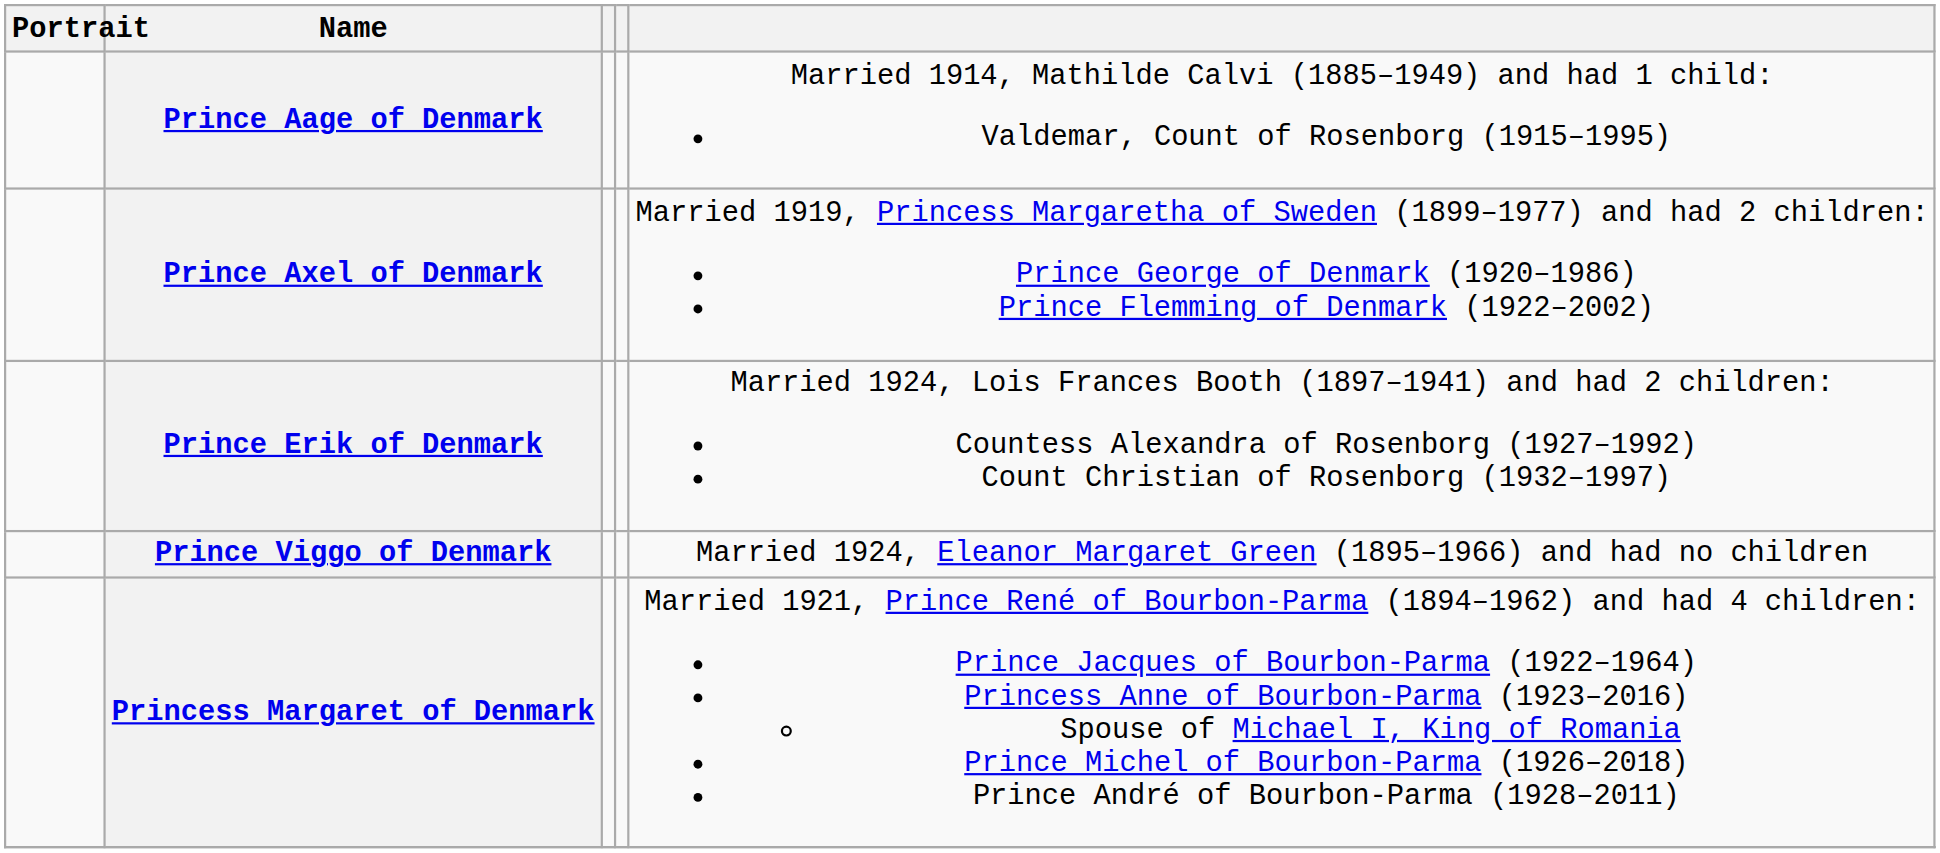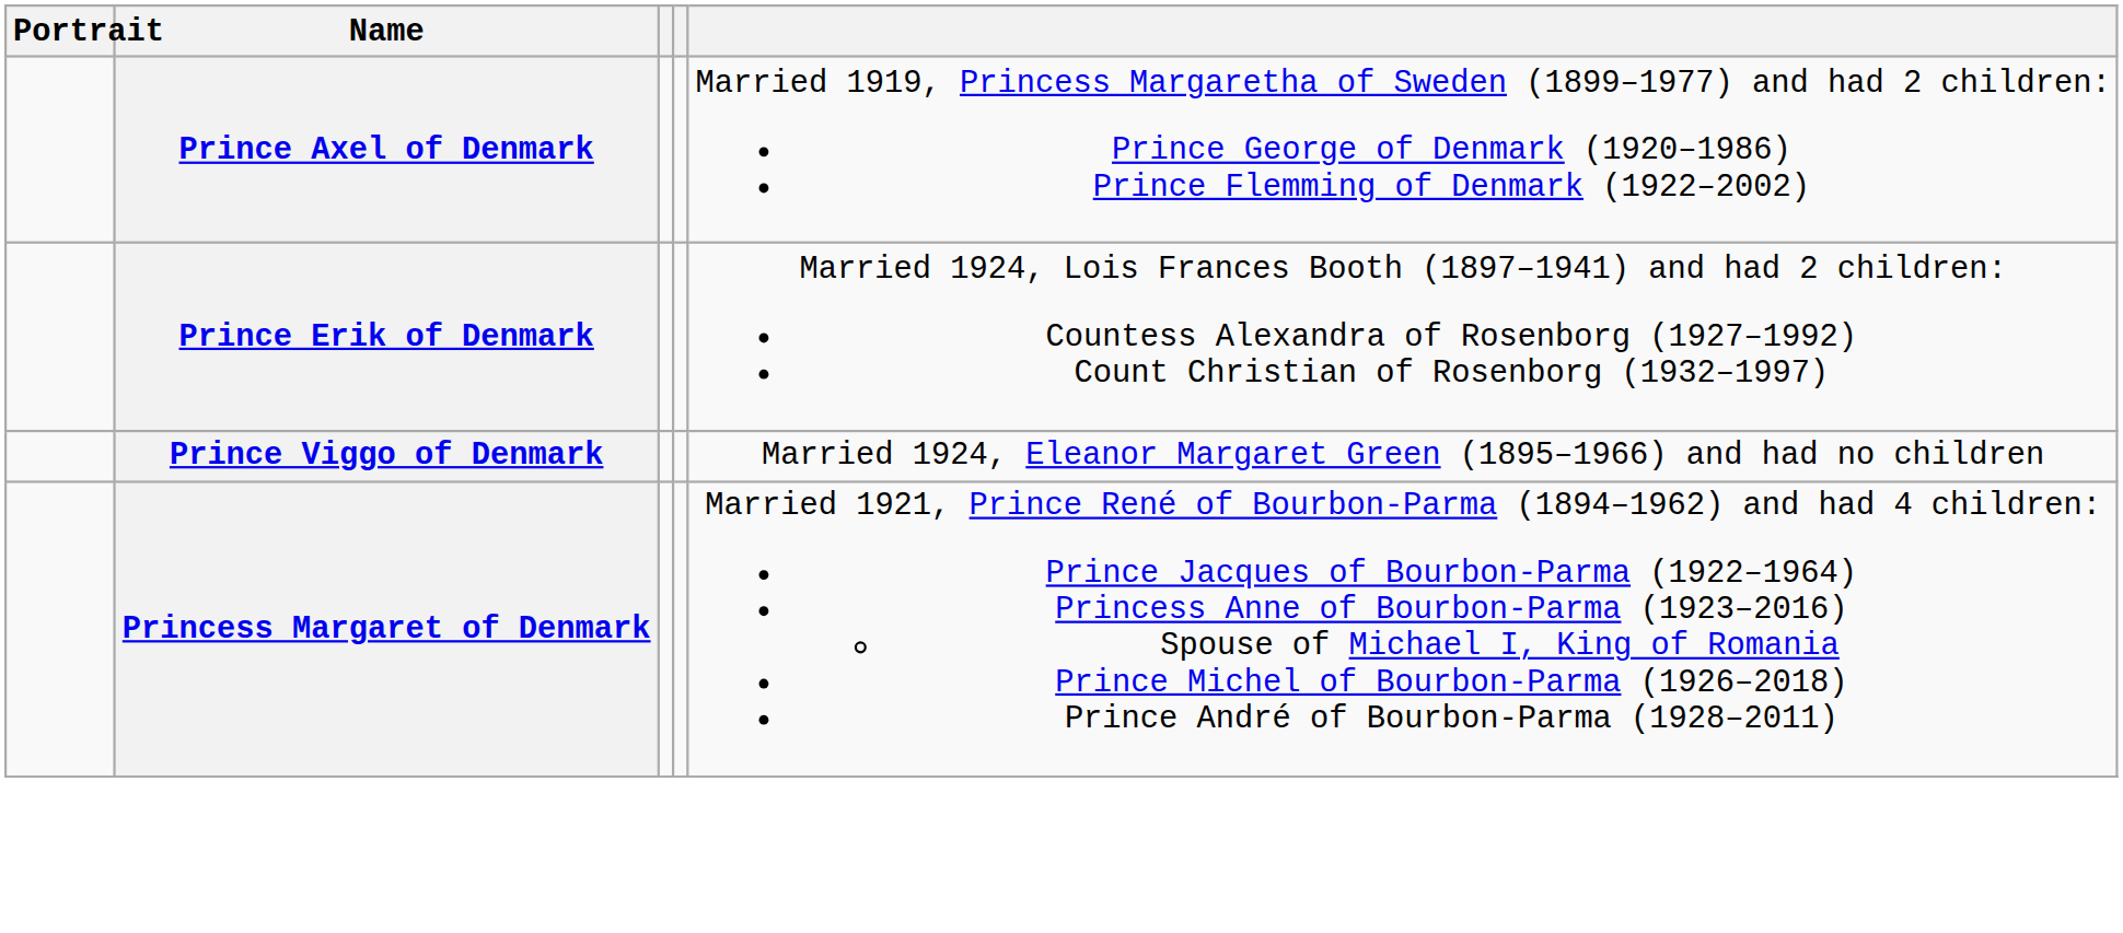 <table class="wikitable sortable sticky-header">
 <tr>
 <th scope="col" class="unsortable" style=max-width:3em>Portrait</th>
 <th scope="col" style=max-width:3em>Name</th>
 <th scope="col" style=max-width:3em></th>
 <th scope="col" style=max-width:3em></th>
 <th scope="col" class="unsortable" style=max-width:3em></th>
-</tr>
-<tr>
-<td class="float-center" style="text-align:center;"></td>
-<th scope="row" class="float-center" style="text-align:center;" data-sort-value="of Denmark, Aage"><a href='#'>Prince Aage of Denmark</a></th>
-<td class="float-center" style="text-align:center;"></td>
-<td class="float-center" style="text-align:center;"></td>
-<td class="float-center" style="text-align:center;">Married 1914, Mathilde Calvi  (1885–1949) and had 1 child:<br><ul><li>Valdemar, Count of Rosenborg (1915–1995)</li></ul></td>
 </tr>
 <tr>
 <td class="float-center" style="text-align:center;"></td>
 <th scope="row" class="float-center" style="text-align:center;" data-sort-value="of Denmark, Axel"><a href='#'>Prince Axel of Denmark</a></th>
 <td class="float-center" style="text-align:center;"></td>
 <td class="float-center" style="text-align:center;"></td>
 <td class="float-center" style="text-align:center;">Married 1919, <a href='#'>Princess Margaretha of Sweden</a> (1899–1977) and had 2 children:<br><ul><li><a href='#'>Prince George of Denmark</a> (1920–1986)</li><li><a href='#'>Prince Flemming of Denmark</a> (1922–2002)</li></ul></td>
 </tr>
 <tr>
 <td class="float-center" style="text-align:center;"></td>
 <th scope="row" class="float-center" style="text-align:center;" data-sort-value="of Denmark, Erik"><a href='#'>Prince Erik of Denmark</a></th>
 <td class="float-center" style="text-align:center;"></td>
 <td class="float-center" style="text-align:center;"></td>
 <td class="float-center" style="text-align:center;">Married 1924, Lois Frances Booth (1897–1941) and had 2 children:<br><ul><li>Countess Alexandra of Rosenborg (1927–1992)</li><li>Count Christian of Rosenborg (1932–1997)</li></ul></td>
 </tr>
 <tr>
 <td class="float-center" style="text-align:center;"></td>
 <th scope="row" class="float-center" style="text-align:center;" data-sort-value="of Denmark, Viggo"><a href='#'>Prince Viggo of Denmark</a></th>
 <td class="float-center" style="text-align:center;"></td>
 <td class="float-center" style="text-align:center;"></td>
 <td class="float-center" style="text-align:center;">Married 1924, <a href='#'>Eleanor Margaret Green</a> (1895–1966) and had no children</td>
 </tr>
 <tr>
 <td class="float-center" style="text-align:center;"></td>
 <th scope="row" class="float-center" style="text-align:center;" data-sort-value="of Denmark, Margaret"><a href='#'>Princess Margaret of Denmark</a></th>
 <td class="float-center" style="text-align:center;"></td>
 <td class="float-center" style="text-align:center;"></td>
 <td class="float-center" style="text-align:center;">Married 1921, <a href='#'>Prince René of Bourbon-Parma</a> (1894–1962) and had 4 children:<br><ul><li><a href='#'>Prince Jacques of Bourbon-Parma</a> (1922–1964)</li><li><a href='#'>Princess Anne of Bourbon-Parma</a> (1923–2016)<ul><li>Spouse of <a href='#'>Michael I, King of Romania</a></li></ul></li><li><a href='#'>Prince Michel of Bourbon-Parma</a> (1926–2018)</li><li>Prince André of Bourbon-Parma (1928–2011)</li></ul></td>
 </tr>
 <tr>
 </tr>
 </table>
